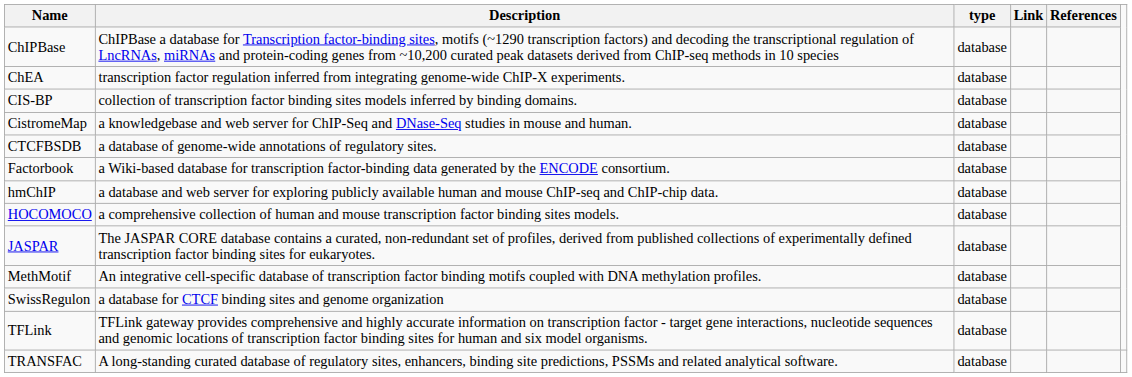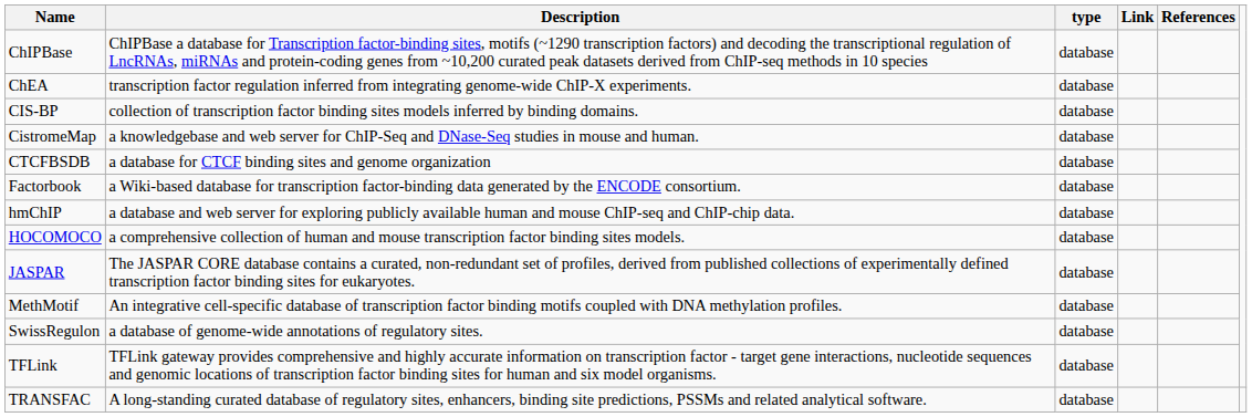 <table class="wikitable">
 <tr>
 <th>Name</th>
 <th>Description</th>
 <th>type</th>
 <th>Link</th>
 <th>References</th>
 </tr>
 <tr>
 <td>ChIPBase</td>
 <td>ChIPBase a database for <a href='#'>Transcription factor-binding sites</a>, motifs (~1290 transcription factors) and decoding the transcriptional regulation of <a href='#'>LncRNAs</a>, <a href='#'>miRNAs</a> and protein-coding genes from ~10,200 curated peak datasets derived from ChIP-seq methods in 10 species</td>
 <td>database</td>
 <td></td>
 <td></td>
 </tr>
 <tr>
 <td>ChEA</td>
 <td>transcription factor regulation inferred from integrating genome-wide ChIP-X experiments.</td>
 <td>database</td>
 <td></td>
 <td></td>
 </tr>
 <tr>
 <td>CIS-BP</td>
 <td>collection of transcription factor binding sites models inferred by binding domains.</td>
 <td>database</td>
 <td></td>
 <td></td>
 </tr>
 <tr>
 <td>CistromeMap</td>
 <td>a knowledgebase and web server for ChIP-Seq and <a href='#'>DNase-Seq</a> studies in mouse and human.</td>
 <td>database</td>
 <td></td>
 <td></td>
 </tr>
 <tr>
 <td>CTCFBSDB</td>
-<td>a database of genome-wide annotations of regulatory sites.</td>
+<td>a database for <a href='#'>CTCF</a> binding sites and genome organization</td>
 <td>database</td>
 <td></td>
 <td></td>
 </tr>
 <tr>
 <td>Factorbook</td>
 <td>a Wiki-based database for transcription factor-binding data generated by the <a href='#'>ENCODE</a> consortium.</td>
 <td>database</td>
 <td></td>
 <td></td>
 </tr>
 <tr>
 <td>hmChIP</td>
 <td>a database and web server for exploring publicly available human and mouse ChIP-seq and ChIP-chip data.</td>
 <td>database</td>
 <td></td>
 <td></td>
 </tr>
 <tr>
 <td><a href='#'>HOCOMOCO</a></td>
 <td>a comprehensive collection of human and mouse transcription factor binding sites models.</td>
 <td>database</td>
 <td></td>
 <td></td>
 </tr>
 <tr>
 <td><a href='#'>JASPAR</a></td>
 <td>The JASPAR CORE database contains a curated, non-redundant set of profiles, derived from published collections of experimentally defined transcription factor binding sites for eukaryotes.</td>
 <td>database</td>
 <td></td>
 <td></td>
 </tr>
 <tr>
 <td>MethMotif</td>
 <td>An integrative cell-specific database of transcription factor binding motifs coupled with DNA methylation profiles.</td>
 <td>database</td>
 <td></td>
 <td></td>
 </tr>
 <tr>
 <td>SwissRegulon</td>
-<td>a database for <a href='#'>CTCF</a> binding sites and genome organization</td>
+<td>a database of genome-wide annotations of regulatory sites.</td>
 <td>database</td>
 <td></td>
 <td></td>
 </tr>
 <tr>
 <td>TFLink</td>
 <td>TFLink gateway provides comprehensive and highly accurate information on transcription factor - target gene interactions, nucleotide sequences and genomic locations of transcription factor binding sites for human and six model organisms.</td>
 <td>database</td>
 <td></td>
 <td></td>
 </tr>
 <tr>
 <td>TRANSFAC</td>
 <td>A long-standing curated database of regulatory sites, enhancers, binding site predictions, PSSMs and related analytical software.</td>
 <td>database</td>
 <td></td>
 <td></td>
 <td colspan="5"></td>
 </tr>
 </table>
